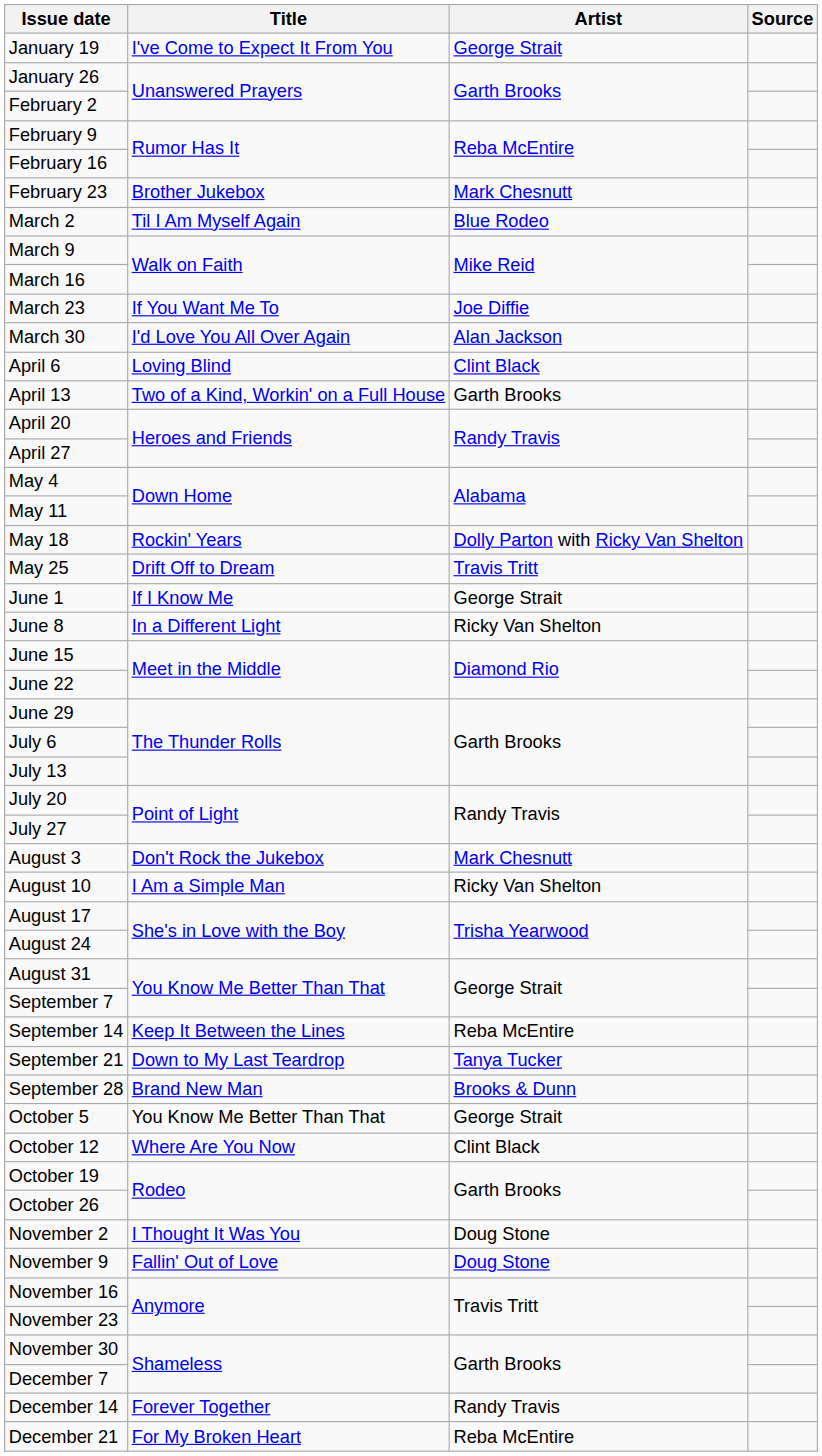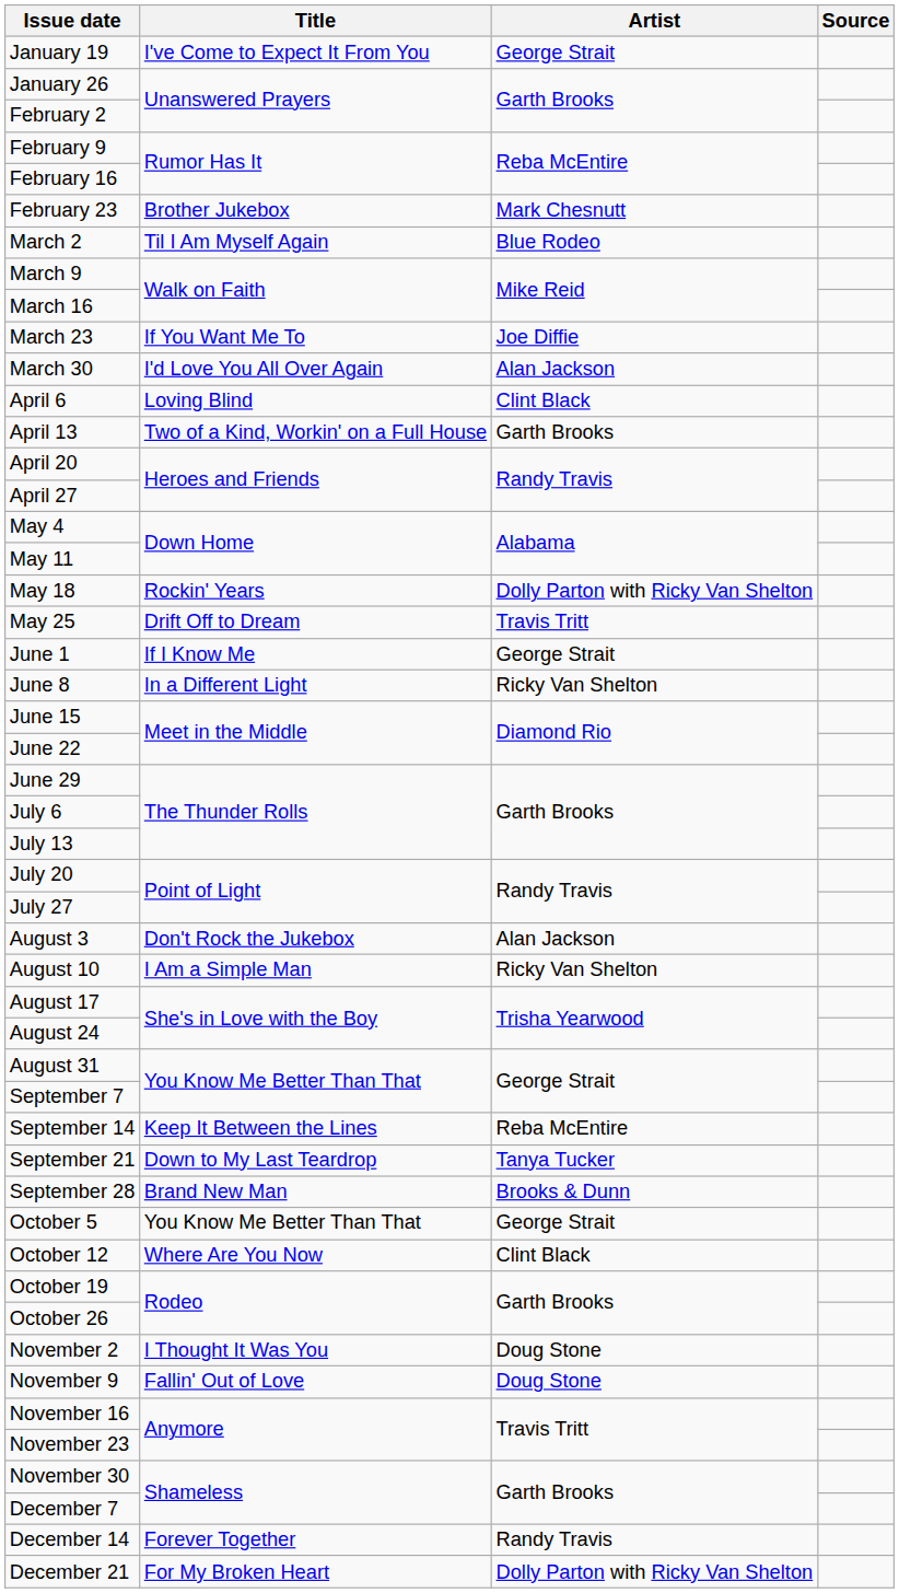 <table class="wikitable">
 <tr>
 <th>Issue date</th>
 <th>Title</th>
 <th>Artist</th>
 <th>Source</th>
 </tr>
 <tr>
 <td>January 19</td>
 <td><a href='#'>I've Come to Expect It From You</a></td>
 <td><a href='#'>George Strait</a></td>
 <td align=center></td>
 </tr>
 <tr>
 <td>January 26</td>
 <td rowspan=2><a href='#'>Unanswered Prayers</a></td>
 <td rowspan=2><a href='#'>Garth Brooks</a></td>
 <td align=center></td>
 </tr>
 <tr>
 <td>February 2</td>
 <td align=center></td>
 </tr>
 <tr>
 <td>February 9</td>
 <td rowspan=2><a href='#'>Rumor Has It</a></td>
 <td rowspan=2><a href='#'>Reba McEntire</a></td>
 <td align=center></td>
 </tr>
 <tr>
 <td>February 16</td>
 <td align=center></td>
 </tr>
 <tr>
 <td>February 23</td>
 <td><a href='#'>Brother Jukebox</a></td>
 <td><a href='#'>Mark Chesnutt</a></td>
 <td align=center></td>
 </tr>
 <tr>
 <td>March 2</td>
 <td><a href='#'>Til I Am Myself Again</a></td>
 <td><a href='#'>Blue Rodeo</a></td>
 <td align=center></td>
 </tr>
 <tr>
 <td>March 9</td>
 <td rowspan=2><a href='#'>Walk on Faith</a></td>
 <td rowspan=2><a href='#'>Mike Reid</a></td>
 <td align=center></td>
 </tr>
 <tr>
 <td>March 16</td>
 <td align=center></td>
 </tr>
 <tr>
 <td>March 23</td>
 <td><a href='#'>If You Want Me To</a></td>
 <td><a href='#'>Joe Diffie</a></td>
 <td align=center></td>
 </tr>
 <tr>
 <td>March 30</td>
 <td><a href='#'>I'd Love You All Over Again</a></td>
 <td><a href='#'>Alan Jackson</a></td>
 <td align=center></td>
 </tr>
 <tr>
 <td>April 6</td>
 <td><a href='#'>Loving Blind</a></td>
 <td><a href='#'>Clint Black</a></td>
 <td align=center></td>
 </tr>
 <tr>
 <td>April 13</td>
 <td><a href='#'>Two of a Kind, Workin' on a Full House</a></td>
 <td>Garth Brooks</td>
 <td align=center></td>
 </tr>
 <tr>
 <td>April 20</td>
 <td rowspan=2><a href='#'>Heroes and Friends</a></td>
 <td rowspan=2><a href='#'>Randy Travis</a></td>
 <td align=center></td>
 </tr>
 <tr>
 <td>April 27</td>
 <td align=center></td>
 </tr>
 <tr>
 <td>May 4</td>
 <td rowspan=2><a href='#'>Down Home</a></td>
 <td rowspan=2><a href='#'>Alabama</a></td>
 <td align=center></td>
 </tr>
 <tr>
 <td>May 11</td>
 <td align=center></td>
 </tr>
 <tr>
 <td>May 18</td>
 <td><a href='#'>Rockin' Years</a></td>
 <td><a href='#'>Dolly Parton</a> with <a href='#'>Ricky Van Shelton</a></td>
 <td align=center></td>
 </tr>
 <tr>
 <td>May 25</td>
 <td><a href='#'>Drift Off to Dream</a></td>
 <td><a href='#'>Travis Tritt</a></td>
 <td align=center></td>
 </tr>
 <tr>
 <td>June 1</td>
 <td><a href='#'>If I Know Me</a></td>
 <td>George Strait</td>
 <td align=center></td>
 </tr>
 <tr>
 <td>June 8</td>
 <td><a href='#'>In a Different Light</a></td>
 <td>Ricky Van Shelton</td>
 <td align=center></td>
 </tr>
 <tr>
 <td>June 15</td>
 <td rowspan=2><a href='#'>Meet in the Middle</a></td>
 <td rowspan=2><a href='#'>Diamond Rio</a></td>
 <td align=center></td>
 </tr>
 <tr>
 <td>June 22</td>
 <td align=center></td>
 </tr>
 <tr>
 <td>June 29</td>
 <td rowspan=3><a href='#'>The Thunder Rolls</a></td>
 <td rowspan=3>Garth Brooks</td>
 <td align=center></td>
 </tr>
 <tr>
 <td>July 6</td>
 <td align=center></td>
 </tr>
 <tr>
 <td>July 13</td>
 <td align=center></td>
 </tr>
 <tr>
 <td>July 20</td>
 <td rowspan=2><a href='#'>Point of Light</a></td>
 <td rowspan=2>Randy Travis</td>
 <td align=center></td>
 </tr>
 <tr>
 <td>July 27</td>
 <td align=center></td>
 </tr>
 <tr>
 <td>August 3</td>
 <td><a href='#'>Don't Rock the Jukebox</a></td>
-<td><a href='#'>Mark Chesnutt</a></td>
+<td>Alan Jackson</td>
 <td align=center></td>
 </tr>
 <tr>
 <td>August 10</td>
 <td><a href='#'>I Am a Simple Man</a></td>
 <td>Ricky Van Shelton</td>
 <td align=center></td>
 </tr>
 <tr>
 <td>August 17</td>
 <td rowspan=2><a href='#'>She's in Love with the Boy</a></td>
 <td rowspan=2><a href='#'>Trisha Yearwood</a></td>
 <td align=center></td>
 </tr>
 <tr>
 <td>August 24</td>
 <td align=center></td>
 </tr>
 <tr>
 <td>August 31</td>
 <td rowspan=2><a href='#'>You Know Me Better Than That</a></td>
 <td rowspan=2>George Strait</td>
 <td align=center></td>
 </tr>
 <tr>
 <td>September 7</td>
 <td align=center></td>
 </tr>
 <tr>
 <td>September 14</td>
 <td><a href='#'>Keep It Between the Lines</a></td>
 <td>Reba McEntire</td>
 <td align=center></td>
 </tr>
 <tr>
 <td>September 21</td>
 <td><a href='#'>Down to My Last Teardrop</a></td>
 <td><a href='#'>Tanya Tucker</a></td>
 <td align=center></td>
 </tr>
 <tr>
 <td>September 28</td>
 <td><a href='#'>Brand New Man</a></td>
 <td><a href='#'>Brooks & Dunn</a></td>
 <td align=center></td>
 </tr>
 <tr>
 <td>October 5</td>
 <td>You Know Me Better Than That</td>
 <td>George Strait</td>
 <td align=center></td>
 </tr>
 <tr>
 <td>October 12</td>
 <td><a href='#'>Where Are You Now</a></td>
 <td>Clint Black</td>
 <td align=center></td>
 </tr>
 <tr>
 <td>October 19</td>
 <td rowspan=2><a href='#'>Rodeo</a></td>
 <td rowspan=2>Garth Brooks</td>
 <td align=center></td>
 </tr>
 <tr>
 <td>October 26</td>
 <td align=center></td>
 </tr>
 <tr>
 <td>November 2</td>
 <td><a href='#'>I Thought It Was You</a></td>
 <td>Doug Stone</td>
 <td align=center></td>
 </tr>
 <tr>
 <td>November 9</td>
 <td><a href='#'>Fallin' Out of Love</a></td>
 <td><a href='#'>Doug Stone</a></td>
 <td align=center></td>
 </tr>
 <tr>
 <td>November 16</td>
 <td rowspan=2><a href='#'>Anymore</a></td>
 <td rowspan=2>Travis Tritt</td>
 <td align=center></td>
 </tr>
 <tr>
 <td>November 23</td>
 <td align=center></td>
 </tr>
 <tr>
 <td>November 30</td>
 <td rowspan=2><a href='#'>Shameless</a></td>
 <td rowspan=2>Garth Brooks</td>
 <td align=center></td>
 </tr>
 <tr>
 <td>December 7</td>
 <td align=center></td>
 </tr>
 <tr>
 <td>December 14</td>
 <td><a href='#'>Forever Together</a></td>
 <td>Randy Travis</td>
 <td align=center></td>
 </tr>
 <tr>
 <td>December 21</td>
 <td><a href='#'>For My Broken Heart</a></td>
-<td>Reba McEntire</td>
+<td><a href='#'>Dolly Parton</a> with <a href='#'>Ricky Van Shelton</a></td>
 <td align=center></td>
 </tr>
 </table>
